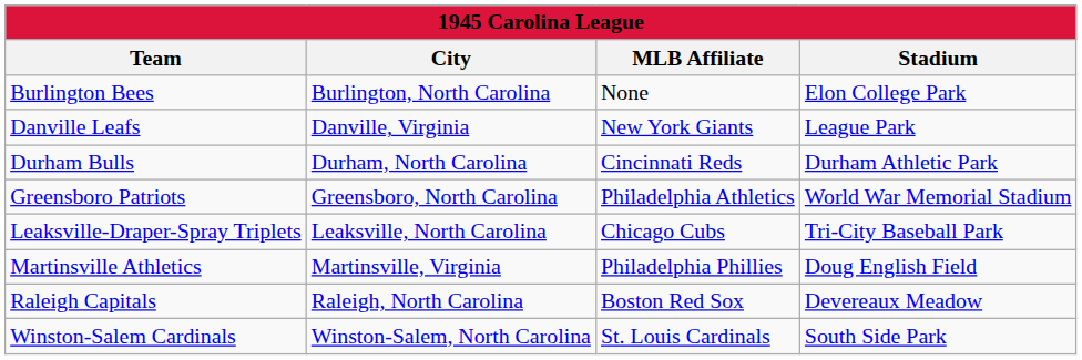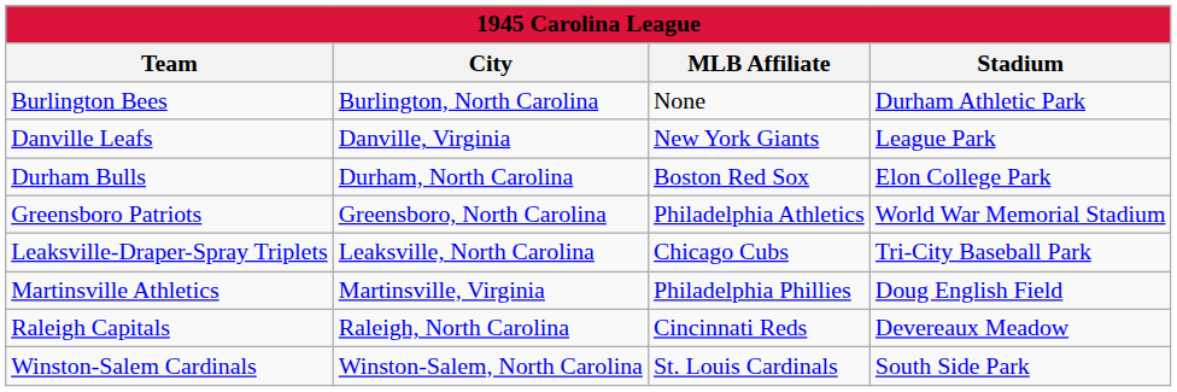 <table class="wikitable" style="width:auto">
 <tr>
 <td bgcolor="#DC143C" align="center" colspan="7"><strong><span>1945 Carolina League</span></strong></td>
 </tr>
 <tr>
 <th>Team</th>
 <th>City</th>
 <th>MLB Affiliate</th>
 <th>Stadium</th>
 </tr>
 <tr>
 <td><a href='#'>Burlington Bees</a></td>
 <td><a href='#'>Burlington, North Carolina</a></td>
 <td>None</td>
-<td><a href='#'>Elon College Park</a></td>
+<td><a href='#'>Durham Athletic Park</a></td>
 </tr>
 <tr>
 <td><a href='#'>Danville Leafs</a></td>
 <td><a href='#'>Danville, Virginia</a></td>
 <td><a href='#'>New York Giants</a></td>
 <td><a href='#'>League Park</a></td>
 </tr>
 <tr>
 <td><a href='#'>Durham Bulls</a></td>
 <td><a href='#'>Durham, North Carolina</a></td>
-<td><a href='#'>Cincinnati Reds</a></td>
-<td><a href='#'>Durham Athletic Park</a></td>
+<td><a href='#'>Boston Red Sox</a></td>
+<td><a href='#'>Elon College Park</a></td>
 </tr>
 <tr>
 <td><a href='#'>Greensboro Patriots</a></td>
 <td><a href='#'>Greensboro, North Carolina</a></td>
 <td><a href='#'>Philadelphia Athletics</a></td>
 <td><a href='#'>World War Memorial Stadium</a></td>
 </tr>
 <tr>
 <td><a href='#'>Leaksville-Draper-Spray Triplets</a></td>
 <td><a href='#'>Leaksville, North Carolina</a></td>
 <td><a href='#'>Chicago Cubs</a></td>
 <td><a href='#'>Tri-City Baseball Park</a></td>
 </tr>
 <tr>
 <td><a href='#'>Martinsville Athletics</a></td>
 <td><a href='#'>Martinsville, Virginia</a></td>
 <td><a href='#'>Philadelphia Phillies</a></td>
 <td><a href='#'>Doug English Field</a></td>
 </tr>
 <tr>
 <td><a href='#'>Raleigh Capitals</a></td>
 <td><a href='#'>Raleigh, North Carolina</a></td>
-<td><a href='#'>Boston Red Sox</a></td>
+<td><a href='#'>Cincinnati Reds</a></td>
 <td><a href='#'>Devereaux Meadow</a></td>
 </tr>
 <tr>
 <td><a href='#'>Winston-Salem Cardinals</a></td>
 <td><a href='#'>Winston-Salem, North Carolina</a></td>
 <td><a href='#'>St. Louis Cardinals</a></td>
 <td><a href='#'>South Side Park</a></td>
 </tr>
 </table>
